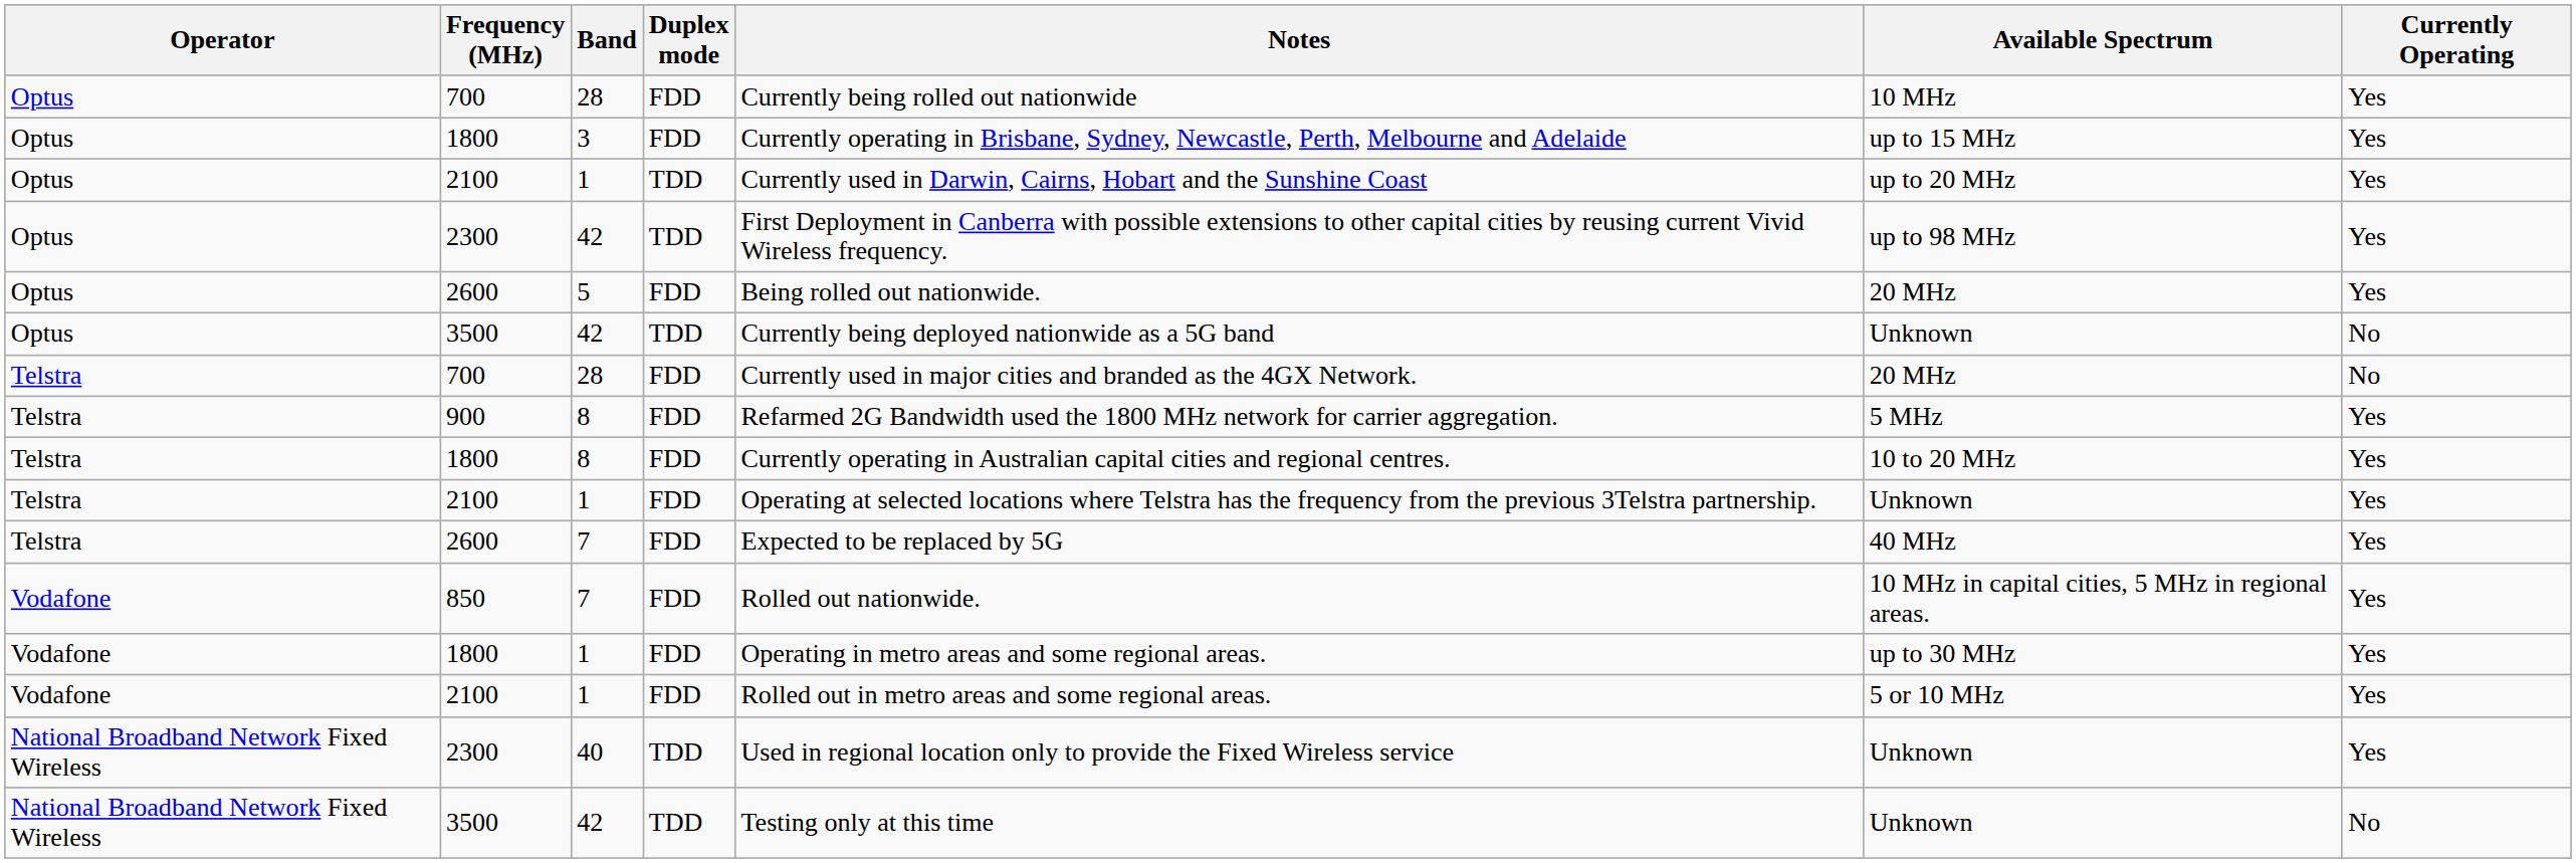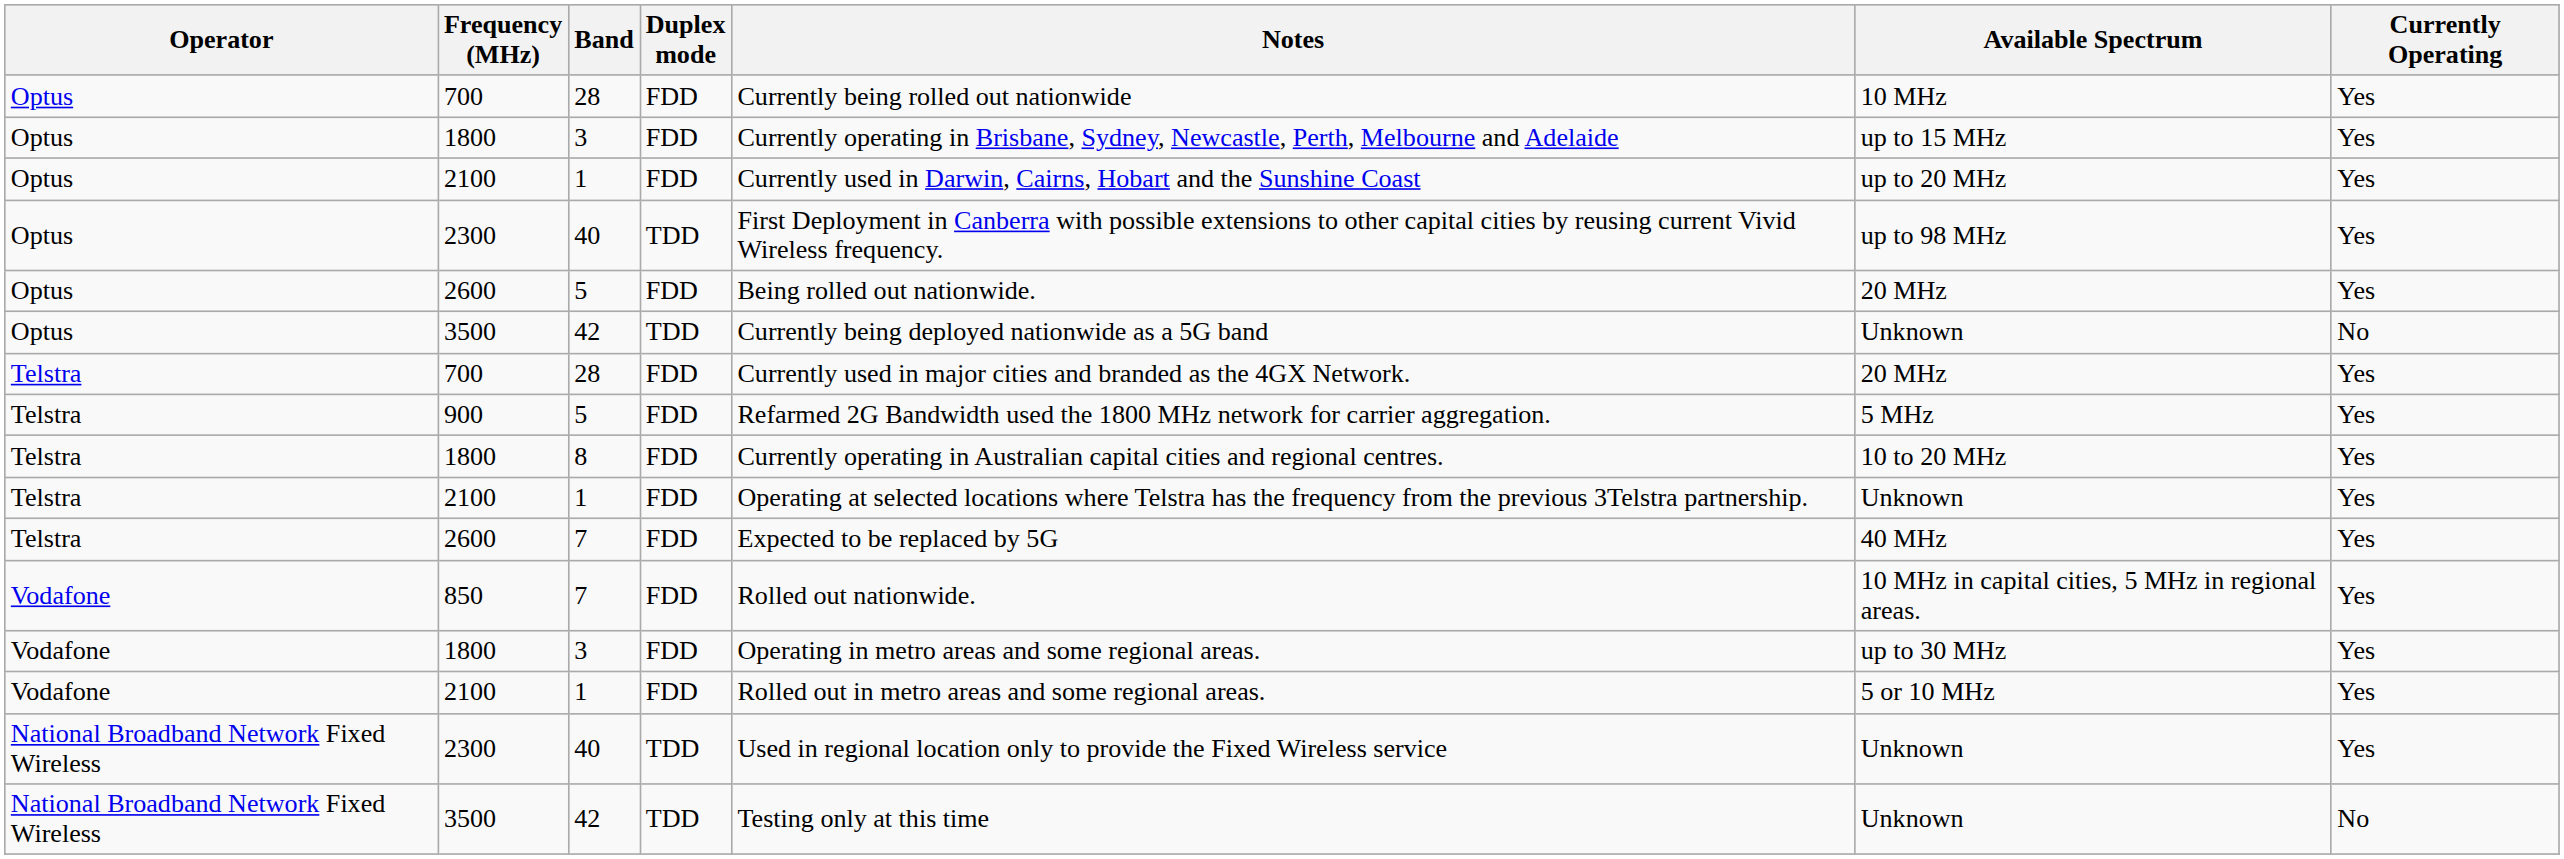 <table class="wikitable sortable">
 <tr>
 <th>Operator</th>
 <th>Frequency<br>(MHz)</th>
 <th>Band</th>
 <th>Duplex<br>mode</th>
 <th>Notes</th>
 <th>Available Spectrum</th>
 <th>Currently Operating</th>
 </tr>
 <tr>
 <td><a href='#'>Optus</a></td>
 <td>700</td>
 <td>28</td>
 <td>FDD</td>
 <td>Currently being rolled out nationwide</td>
 <td>10 MHz</td>
 <td>Yes</td>
 </tr>
 <tr>
 <td>Optus</td>
 <td>1800</td>
 <td>3</td>
 <td>FDD</td>
 <td>Currently operating in <a href='#'>Brisbane</a>, <a href='#'>Sydney</a>, <a href='#'>Newcastle</a>, <a href='#'>Perth</a>, <a href='#'>Melbourne</a> and <a href='#'>Adelaide</a></td>
 <td>up to 15 MHz</td>
 <td>Yes</td>
 </tr>
 <tr>
 <td>Optus</td>
 <td>2100</td>
 <td>1</td>
-<td>TDD</td>
+<td>FDD</td>
 <td>Currently used in <a href='#'>Darwin</a>, <a href='#'>Cairns</a>, <a href='#'>Hobart</a> and the <a href='#'>Sunshine Coast</a></td>
 <td>up to 20 MHz</td>
 <td>Yes</td>
 </tr>
 <tr>
 <td>Optus</td>
 <td>2300</td>
-<td>42</td>
+<td>40</td>
 <td>TDD</td>
 <td>First Deployment in <a href='#'>Canberra</a> with possible extensions to other capital cities by reusing current Vivid Wireless frequency.</td>
 <td>up to 98 MHz</td>
 <td>Yes</td>
 </tr>
 <tr>
 <td>Optus</td>
 <td>2600</td>
 <td>5</td>
 <td>FDD</td>
 <td>Being rolled out nationwide.</td>
 <td>20 MHz</td>
 <td>Yes</td>
 </tr>
 <tr>
 <td>Optus</td>
 <td>3500</td>
 <td>42</td>
 <td>TDD</td>
 <td>Currently being deployed nationwide as a 5G band</td>
 <td>Unknown</td>
 <td>No</td>
 </tr>
 <tr>
 <td><a href='#'>Telstra</a></td>
 <td>700</td>
 <td>28</td>
 <td>FDD</td>
 <td>Currently used in major cities and branded as the 4GX Network.</td>
 <td>20 MHz</td>
-<td>No</td>
+<td>Yes</td>
 </tr>
 <tr>
 <td>Telstra</td>
 <td>900</td>
-<td>8</td>
+<td>5</td>
 <td>FDD</td>
 <td>Refarmed 2G Bandwidth used  the 1800 MHz network for carrier aggregation.</td>
 <td>5 MHz</td>
 <td>Yes</td>
 </tr>
 <tr>
 <td>Telstra</td>
 <td>1800</td>
 <td>8</td>
 <td>FDD</td>
 <td>Currently operating in Australian capital cities and regional centres.</td>
 <td>10 to 20 MHz</td>
 <td>Yes</td>
 </tr>
 <tr>
 <td>Telstra</td>
 <td>2100</td>
 <td>1</td>
 <td>FDD</td>
 <td>Operating at selected locations where Telstra has the frequency from the previous 3Telstra partnership.</td>
 <td>Unknown</td>
 <td>Yes</td>
 </tr>
 <tr>
 <td>Telstra</td>
 <td>2600</td>
 <td>7</td>
 <td>FDD</td>
 <td>Expected to be replaced by 5G </td>
 <td>40 MHz</td>
 <td>Yes</td>
 </tr>
 <tr>
 <td><a href='#'>Vodafone</a></td>
 <td>850</td>
 <td>7</td>
 <td>FDD</td>
 <td>Rolled out nationwide.</td>
 <td>10 MHz in capital cities, 5 MHz in regional areas.</td>
 <td>Yes</td>
 </tr>
 <tr>
 <td>Vodafone</td>
 <td>1800</td>
-<td>1</td>
+<td>3</td>
 <td>FDD</td>
 <td>Operating in metro areas and some regional areas.</td>
 <td>up to 30 MHz</td>
 <td>Yes</td>
 </tr>
 <tr>
 <td>Vodafone</td>
 <td>2100</td>
 <td>1</td>
 <td>FDD</td>
 <td>Rolled out in metro areas and some regional areas.</td>
 <td>5 or 10 MHz</td>
 <td>Yes</td>
 </tr>
 <tr>
 <td><a href='#'>National Broadband Network</a> Fixed Wireless</td>
 <td>2300</td>
 <td>40</td>
 <td>TDD</td>
 <td>Used in regional location only to provide the Fixed Wireless service</td>
 <td>Unknown</td>
 <td>Yes</td>
 </tr>
 <tr>
 <td><a href='#'>National Broadband Network</a> Fixed Wireless</td>
 <td>3500</td>
 <td>42</td>
 <td>TDD</td>
 <td>Testing only at this time</td>
 <td>Unknown</td>
 <td>No</td>
 </tr>
 </table>
